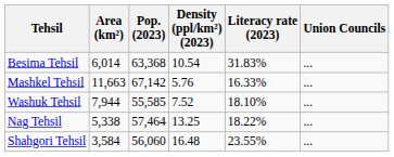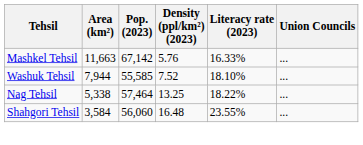 <table class="wikitable sortable static-row-numbers static-row-header-hash">
 <tr>
 <th>Tehsil</th>
 <th>Area<br>(km²)</th>
 <th>Pop.<br>(2023)</th>
 <th>Density<br>(ppl/km²)<br>(2023)</th>
 <th>Literacy rate<br>(2023)</th>
 <th>Union Councils</th>
-</tr>
-<tr>
-<td><a href='#'>Besima Tehsil</a></td>
-<td>6,014</td>
-<td>63,368</td>
-<td>10.54</td>
-<td>31.83%</td>
-<td>...</td>
 </tr>
 <tr>
 <td><a href='#'>Mashkel Tehsil</a></td>
 <td>11,663</td>
 <td>67,142</td>
 <td>5.76</td>
 <td>16.33%</td>
 <td>...</td>
 </tr>
 <tr>
 <td><a href='#'>Washuk Tehsil</a></td>
 <td>7,944</td>
 <td>55,585</td>
 <td>7.52</td>
 <td>18.10%</td>
 <td>...</td>
 </tr>
 <tr>
 <td><a href='#'>Nag Tehsil</a></td>
 <td>5,338</td>
 <td>57,464</td>
 <td>13.25</td>
 <td>18.22%</td>
 <td>...</td>
 </tr>
 <tr>
 <td><a href='#'>Shahgori Tehsil</a></td>
 <td>3,584</td>
 <td>56,060</td>
 <td>16.48</td>
 <td>23.55%</td>
 <td>...</td>
 </tr>
 </table>
